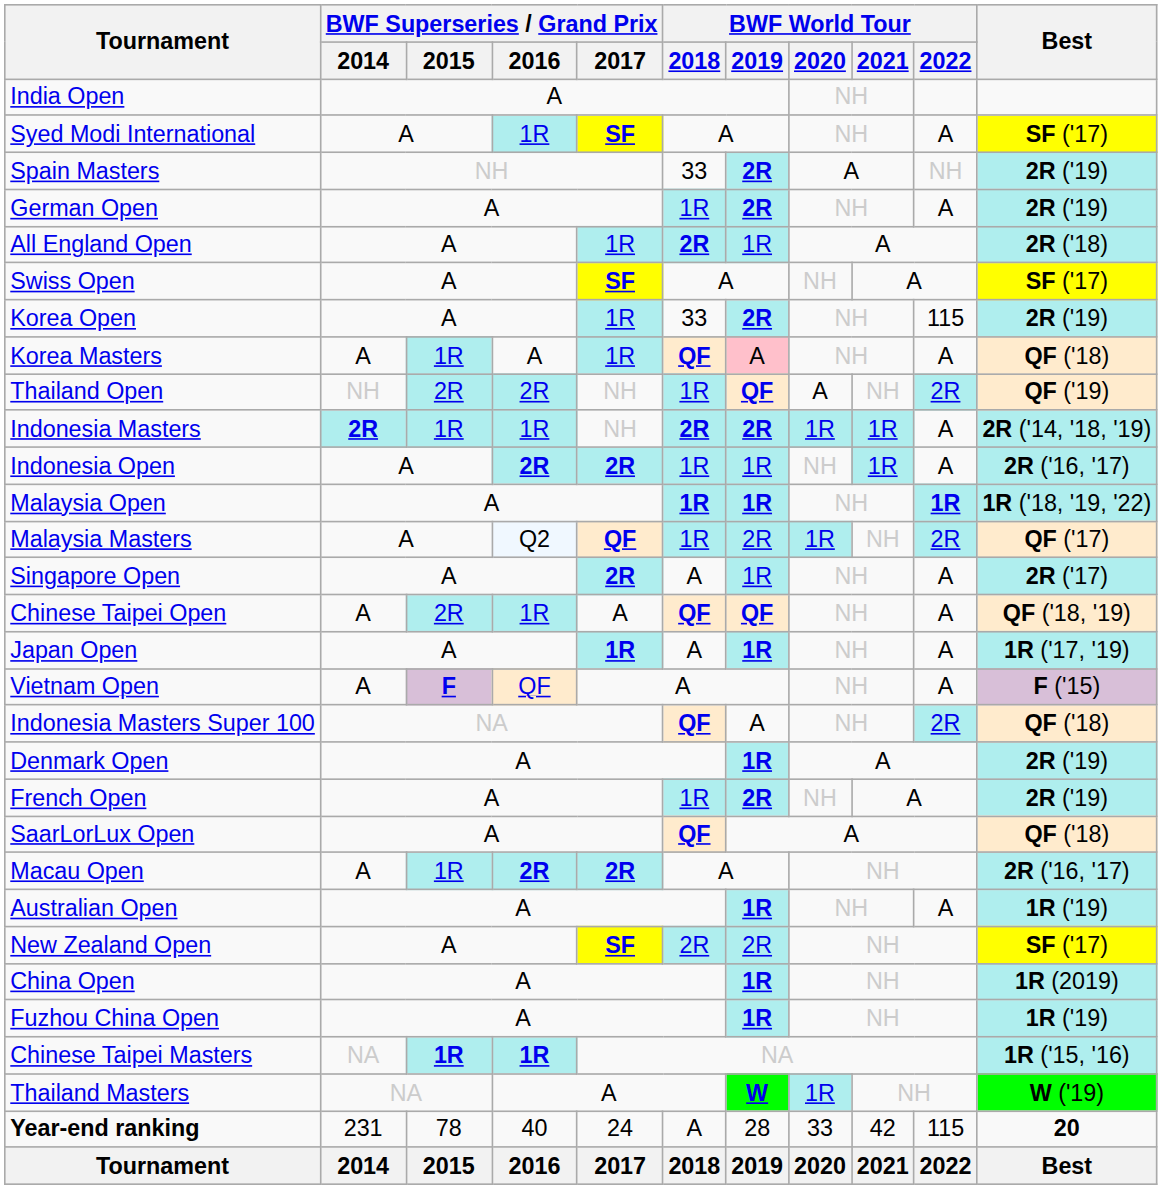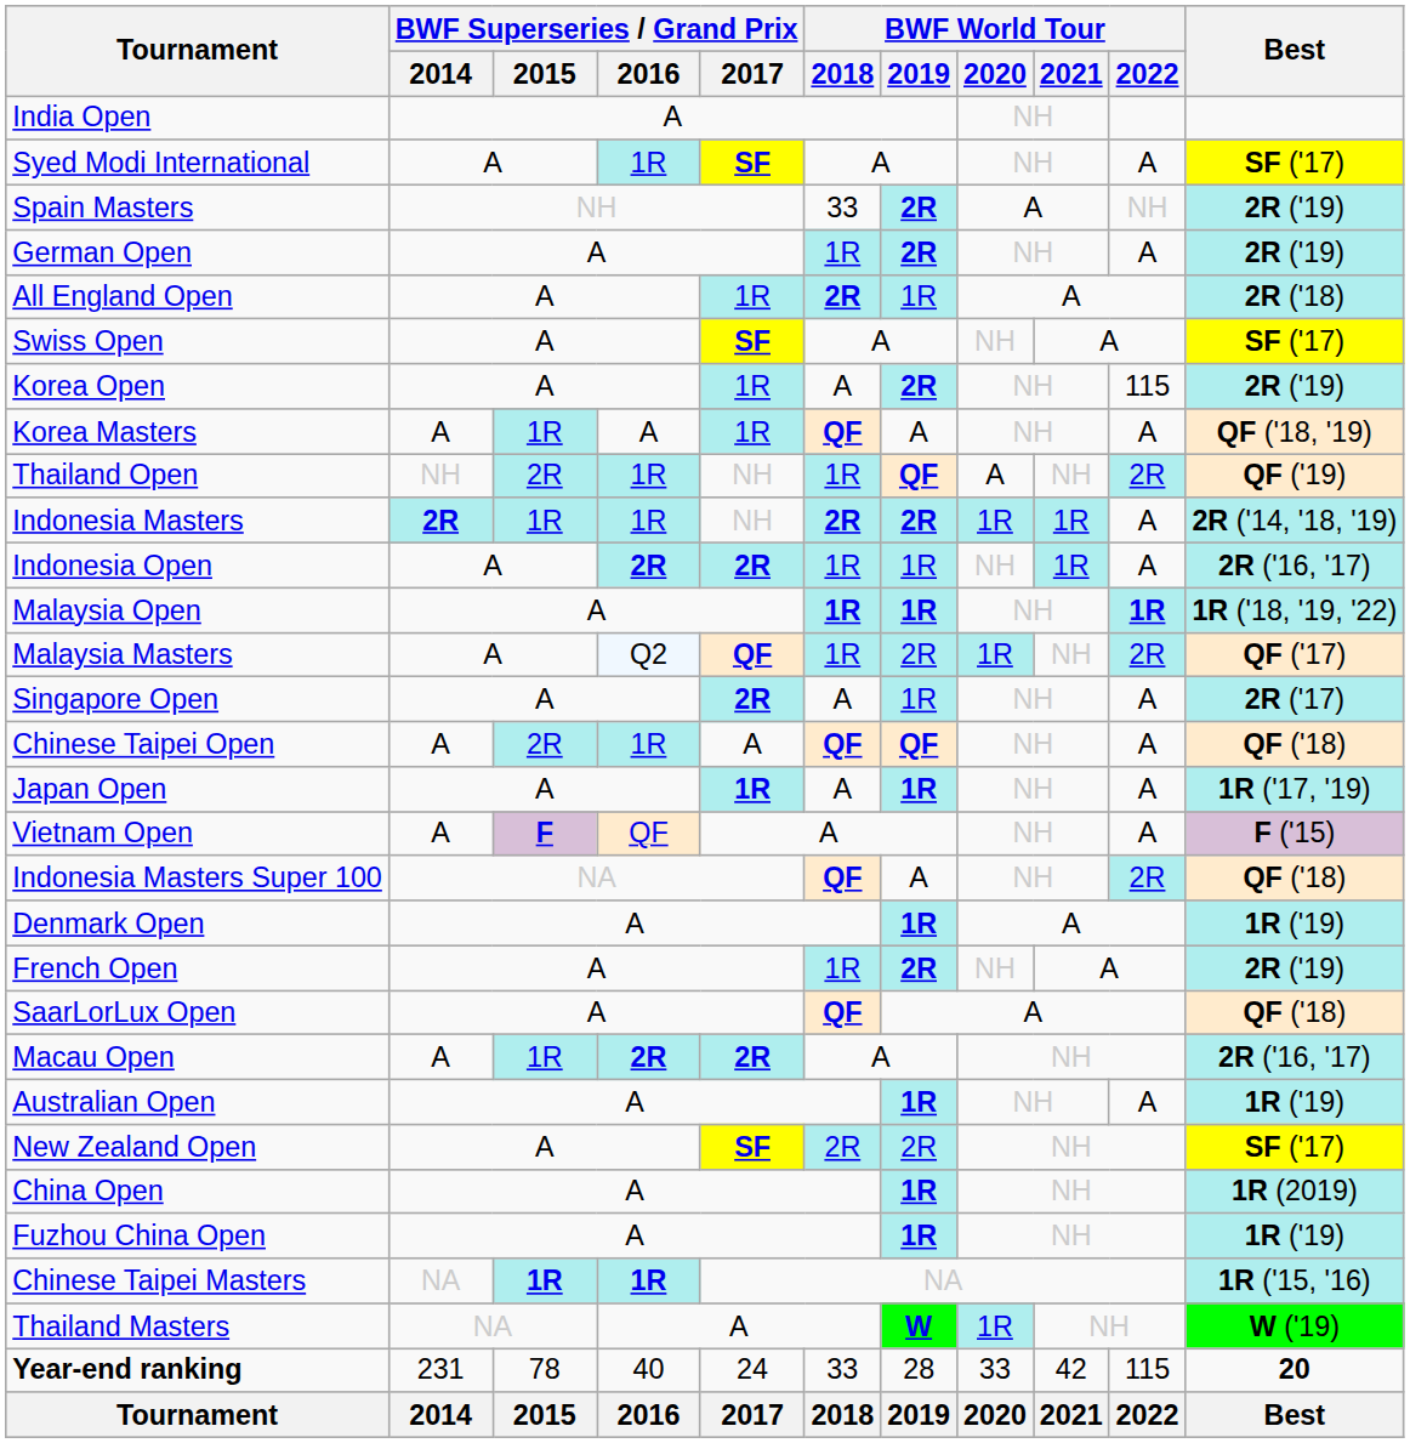 <table class="wikitable" style="font-size: 90%; text-align:center">
 <tr>
 <th rowspan="2">Tournament</th>
 <th colspan="4"><strong><a href='#'>BWF Superseries</a> / <a href='#'>Grand Prix</a></strong></th>
 <th colspan="5"><strong><a href='#'>BWF World Tour</a></strong></th>
 <th rowspan="2">Best</th>
 </tr>
 <tr>
 <th>2014</th>
 <th>2015</th>
 <th>2016</th>
 <th>2017</th>
 <th><a href='#'>2018</a></th>
 <th><a href='#'>2019</a></th>
 <th><a href='#'>2020</a></th>
 <th><a href='#'>2021</a></th>
 <th><a href='#'>2022</a></th>
 </tr>
 <tr>
 <td align="left"><a href='#'>India Open</a></td>
 <td colspan="6">A</td>
 <td colspan="2" style=color:#ccc>NH</td>
 <td><a href='#'></a></td>
 <td></td>
 </tr>
 <tr>
 <td align=left><a href='#'>Syed Modi International</a></td>
 <td colspan="2">A</td>
 <td bgcolor=AFEEEE><a href='#'>1R</a></td>
 <td bgcolor=FFFF00><a href='#'><strong>SF</strong></a></td>
 <td colspan="2">A</td>
 <td colspan="2" style=color:#ccc>NH</td>
 <td>A</td>
 <td bgcolor=FFFF00><strong>SF</strong> ('17)</td>
 </tr>
 <tr>
 <td align=left><a href='#'>Spain Masters</a></td>
 <td colspan="4" style=color:#ccc>NH</td>
 <td>33</td>
 <td bgcolor=AFEEEE><a href='#'><strong>2R</strong></a></td>
 <td colspan="2">A</td>
 <td style=color:#ccc>NH</td>
 <td bgcolor=AFEEEE><strong>2R</strong> ('19)</td>
 </tr>
 <tr>
 <td align=left><a href='#'>German Open</a></td>
 <td colspan="4">A</td>
 <td bgcolor=AFEEEE><a href='#'>1R</a></td>
 <td bgcolor=AFEEEE><a href='#'><strong>2R</strong></a></td>
 <td colspan="2" style=color:#ccc>NH</td>
 <td>A</td>
 <td bgcolor=AFEEEE><strong>2R</strong> ('19)</td>
 </tr>
 <tr>
 <td align=left><a href='#'>All England Open</a></td>
 <td colspan="3">A</td>
 <td bgcolor=AFEEEE><a href='#'>1R</a></td>
 <td bgcolor=AFEEEE><a href='#'><strong>2R</strong></a></td>
 <td bgcolor=AFEEEE><a href='#'>1R</a></td>
 <td colspan="3">A</td>
 <td bgcolor=AFEEEE><strong>2R</strong> ('18)</td>
 </tr>
 <tr>
 <td align=left><a href='#'>Swiss Open</a></td>
 <td colspan="3">A</td>
 <td bgcolor=FFFF00><a href='#'><strong>SF</strong></a></td>
 <td colspan="2">A</td>
 <td style=color:#ccc>NH</td>
 <td colspan="2">A</td>
 <td bgcolor=FFFF00><strong>SF</strong> ('17)</td>
 </tr>
 <tr>
 <td align=left><a href='#'>Korea Open</a></td>
 <td colspan="3">A</td>
 <td bgcolor=AFEEEE><a href='#'>1R</a></td>
-<td>33</td>
+<td>A</td>
 <td bgcolor=AFEEEE><a href='#'><strong>2R</strong></a></td>
 <td colspan="2" style=color:#ccc>NH</td>
 <td>115</td>
 <td bgcolor=AFEEEE><strong>2R</strong> ('19)</td>
 </tr>
 <tr>
 <td align=left><a href='#'>Korea Masters</a></td>
 <td>A</td>
 <td bgcolor=AFEEEE><a href='#'>1R</a></td>
 <td>A</td>
 <td bgcolor=AFEEEE><a href='#'>1R</a></td>
 <td bgcolor=FFEBCD><a href='#'><strong>QF</strong></a></td>
-<td style="background: pink;">A</td>
+<td>A</td>
 <td colspan="2" style=color:#ccc>NH</td>
 <td>A</td>
-<td bgcolor=FFEBCD><strong>QF</strong> ('18)</td>
+<td bgcolor=FFEBCD><strong>QF</strong> ('18, '19)</td>
 </tr>
 <tr>
 <td align=left><a href='#'>Thailand Open</a></td>
 <td style=color:#ccc>NH</td>
 <td bgcolor=AFEEEE><a href='#'>2R</a></td>
-<td bgcolor=AFEEEE><a href='#'>2R</a></td>
+<td bgcolor=AFEEEE><a href='#'>1R</a></td>
 <td style=color:#ccc>NH</td>
 <td bgcolor=AFEEEE><a href='#'>1R</a></td>
 <td bgcolor=FFEBCD><a href='#'><strong>QF</strong></a></td>
 <td>A</td>
 <td style=color:#ccc>NH</td>
 <td bgcolor=AFEEEE><a href='#'>2R</a></td>
 <td bgcolor=FFEBCD><strong>QF</strong> ('19)</td>
 </tr>
 <tr>
 <td align=left><a href='#'>Indonesia Masters</a></td>
 <td bgcolor=AFEEEE><a href='#'><strong>2R</strong></a></td>
 <td bgcolor=AFEEEE><a href='#'>1R</a></td>
 <td bgcolor=AFEEEE><a href='#'>1R</a></td>
 <td style=color:#ccc>NH</td>
 <td bgcolor=AFEEEE><a href='#'><strong>2R</strong></a></td>
 <td bgcolor=AFEEEE><a href='#'><strong>2R</strong></a></td>
 <td bgcolor=AFEEEE><a href='#'>1R</a></td>
 <td bgcolor=AFEEEE><a href='#'>1R</a></td>
 <td>A</td>
 <td bgcolor=AFEEEE><strong>2R</strong> ('14, '18, '19)</td>
 </tr>
 <tr>
 <td align=left><a href='#'>Indonesia Open</a></td>
 <td colspan="2">A</td>
 <td bgcolor=AFEEEE><a href='#'><strong>2R</strong></a></td>
 <td bgcolor=AFEEEE><a href='#'><strong>2R</strong></a></td>
 <td bgcolor=AFEEEE><a href='#'>1R</a></td>
 <td bgcolor=AFEEEE><a href='#'>1R</a></td>
 <td style=color:#ccc>NH</td>
 <td bgcolor=AFEEEE><a href='#'>1R</a></td>
 <td>A</td>
 <td bgcolor=AFEEEE><strong>2R</strong> ('16, '17)</td>
 </tr>
 <tr>
 <td align=left><a href='#'>Malaysia Open</a></td>
 <td colspan="4">A</td>
 <td bgcolor=AFEEEE><strong><a href='#'>1R</a></strong></td>
 <td bgcolor=AFEEEE><strong><a href='#'>1R</a></strong></td>
 <td colspan="2" style=color:#ccc>NH</td>
 <td bgcolor=AFEEEE><strong><a href='#'>1R</a></strong></td>
 <td bgcolor=AFEEEE><strong>1R</strong> ('18, '19, '22)</td>
 </tr>
 <tr>
 <td align=left><a href='#'>Malaysia Masters</a></td>
 <td colspan="2">A</td>
 <td bgcolor=F0F8FF>Q2</td>
 <td bgcolor=FFEBCD><a href='#'><strong>QF</strong></a></td>
 <td bgcolor=AFEEEE><a href='#'>1R</a></td>
 <td bgcolor=AFEEEE><a href='#'>2R</a></td>
 <td bgcolor=AFEEEE><a href='#'>1R</a></td>
 <td style=color:#ccc>NH</td>
 <td bgcolor=AFEEEE><a href='#'>2R</a></td>
 <td bgcolor=FFEBCD><strong>QF</strong> ('17)</td>
 </tr>
 <tr>
 <td align=left><a href='#'>Singapore Open</a></td>
 <td colspan="3">A</td>
 <td bgcolor=AFEEEE><a href='#'><strong>2R</strong></a></td>
 <td>A</td>
 <td bgcolor=AFEEEE><a href='#'>1R</a></td>
 <td colspan="2" style=color:#ccc>NH</td>
 <td>A</td>
 <td bgcolor=AFEEEE><strong>2R</strong> ('17)</td>
 </tr>
 <tr>
 <td align=left><a href='#'>Chinese Taipei Open</a></td>
 <td>A</td>
 <td bgcolor=AFEEEE><a href='#'>2R</a></td>
 <td bgcolor=AFEEEE><a href='#'>1R</a></td>
 <td>A</td>
 <td bgcolor=FFEBCD><a href='#'><strong>QF</strong></a></td>
 <td bgcolor=FFEBCD><a href='#'><strong>QF</strong></a></td>
 <td colspan="2" style=color:#ccc>NH</td>
 <td>A</td>
-<td bgcolor=FFEBCD><strong>QF</strong> ('18, '19)</td>
+<td bgcolor=FFEBCD><strong>QF</strong> ('18)</td>
 </tr>
 <tr>
 <td align=left><a href='#'>Japan Open</a></td>
 <td colspan="3">A</td>
 <td bgcolor=AFEEEE><a href='#'><strong>1R</strong></a></td>
 <td>A</td>
 <td bgcolor=AFEEEE><a href='#'><strong>1R</strong></a></td>
 <td colspan="2" style=color:#ccc>NH</td>
 <td>A</td>
 <td bgcolor=AFEEEE><strong>1R</strong> ('17, '19)</td>
 </tr>
 <tr>
 <td align=left><a href='#'>Vietnam Open</a></td>
 <td>A</td>
 <td bgcolor=D8BFD8><a href='#'><strong>F</strong></a></td>
 <td bgcolor=FFEBCD><a href='#'>QF</a></td>
 <td colspan="3">A</td>
 <td colspan="2" style=color:#ccc>NH</td>
 <td>A</td>
 <td bgcolor=D8BFD8><strong>F</strong> ('15)</td>
 </tr>
 <tr>
 <td align=left><a href='#'>Indonesia Masters Super 100</a></td>
 <td colspan="4" style=color:#ccc>NA</td>
 <td bgcolor=FFEBCD><a href='#'><strong>QF</strong></a></td>
 <td>A</td>
 <td colspan="2" style=color:#ccc>NH</td>
 <td bgcolor=AFEEEE><a href='#'>2R</a></td>
 <td bgcolor=FFEBCD><strong>QF</strong> ('18)</td>
 </tr>
 <tr>
 <td align=left><a href='#'>Denmark Open</a></td>
 <td colspan="5">A</td>
 <td bgcolor=AFEEEE><a href='#'><strong>1R</strong></a></td>
 <td colspan="3">A</td>
-<td bgcolor=AFEEEE><strong>2R</strong> ('19)</td>
+<td bgcolor=AFEEEE><strong>1R</strong> ('19)</td>
 </tr>
 <tr>
 <td align=left><a href='#'>French Open</a></td>
 <td colspan="4">A</td>
 <td bgcolor=AFEEEE><a href='#'>1R</a></td>
 <td bgcolor=AFEEEE><a href='#'><strong>2R</strong></a></td>
 <td style=color:#ccc>NH</td>
 <td colspan="2">A</td>
 <td bgcolor=AFEEEE><strong>2R</strong> ('19)</td>
 </tr>
 <tr>
 <td align=left><a href='#'>SaarLorLux Open</a></td>
 <td colspan="4">A</td>
 <td bgcolor=FFEBCD><a href='#'><strong>QF</strong></a></td>
 <td colspan="4">A</td>
 <td bgcolor=FFEBCD><strong>QF</strong> ('18)</td>
 </tr>
 <tr>
 <td align=left><a href='#'>Macau Open</a></td>
 <td>A</td>
 <td bgcolor=AFEEEE><a href='#'>1R</a></td>
 <td bgcolor=AFEEEE><a href='#'><strong>2R</strong></a></td>
 <td bgcolor=AFEEEE><a href='#'><strong>2R</strong></a></td>
 <td colspan="2">A</td>
 <td colspan="3" style=color:#ccc>NH</td>
 <td bgcolor=AFEEEE><strong>2R</strong> ('16, '17)</td>
 </tr>
 <tr>
 <td align=left><a href='#'>Australian Open</a></td>
 <td colspan="5">A</td>
 <td bgcolor=AFEEEE><a href='#'><strong>1R</strong></a></td>
 <td colspan="2" style=color:#ccc>NH</td>
 <td>A</td>
 <td bgcolor=AFEEEE><strong>1R</strong> ('19)</td>
 </tr>
 <tr>
 <td align=left><a href='#'>New Zealand Open</a></td>
 <td colspan="3">A</td>
 <td bgcolor=FFFF00><a href='#'><strong>SF</strong></a></td>
 <td bgcolor=AFEEEE><a href='#'>2R</a></td>
 <td bgcolor=AFEEEE><a href='#'>2R</a></td>
 <td colspan="3" style=color:#ccc>NH</td>
 <td bgcolor=FFFF00><strong>SF</strong> ('17)</td>
 </tr>
 <tr>
 <td align=left><a href='#'>China Open</a></td>
 <td colspan="5">A</td>
 <td bgcolor=AFEEEE><a href='#'><strong>1R</strong></a></td>
 <td colspan="3" style=color:#ccc>NH</td>
 <td bgcolor=AFEEEE><strong>1R</strong> (2019)</td>
 </tr>
 <tr>
 <td align=left><a href='#'>Fuzhou China Open</a></td>
 <td colspan="5">A</td>
 <td bgcolor=AFEEEE><a href='#'><strong>1R</strong></a></td>
 <td colspan="3" style=color:#ccc>NH</td>
 <td bgcolor=AFEEEE><strong>1R</strong> ('19)</td>
 </tr>
 <tr>
 <td align=left><a href='#'>Chinese Taipei Masters</a></td>
 <td style=color:#ccc>NA</td>
 <td bgcolor=AFEEEE><a href='#'><strong>1R</strong></a></td>
 <td bgcolor=AFEEEE><a href='#'><strong>1R</strong></a></td>
 <td colspan="6" style=color:#ccc>NA</td>
 <td bgcolor=AFEEEE><strong>1R</strong> ('15, '16)</td>
 </tr>
 <tr>
 <td align=left><a href='#'>Thailand Masters</a></td>
 <td colspan="2" style=color:#ccc>NA</td>
 <td colspan="3">A</td>
 <td bgcolor=00FF00><a href='#'><strong>W</strong></a></td>
 <td bgcolor=AFEEEE><a href='#'>1R</a></td>
 <td colspan="2" style=color:#ccc>NH</td>
 <td bgcolor=00FF00><strong>W</strong> ('19)</td>
 </tr>
 <tr>
 <td align=left><strong>Year-end ranking</strong></td>
 <td>231</td>
 <td>78</td>
 <td>40</td>
 <td>24</td>
-<td>A</td>
+<td>33</td>
 <td>28</td>
 <td>33</td>
 <td>42</td>
 <td>115</td>
 <td><strong>20</strong></td>
 </tr>
 <tr>
 <th>Tournament</th>
 <th>2014</th>
 <th>2015</th>
 <th>2016</th>
 <th>2017</th>
 <th>2018</th>
 <th>2019</th>
 <th>2020</th>
 <th>2021</th>
 <th>2022</th>
 <th>Best</th>
 </tr>
 </table>
